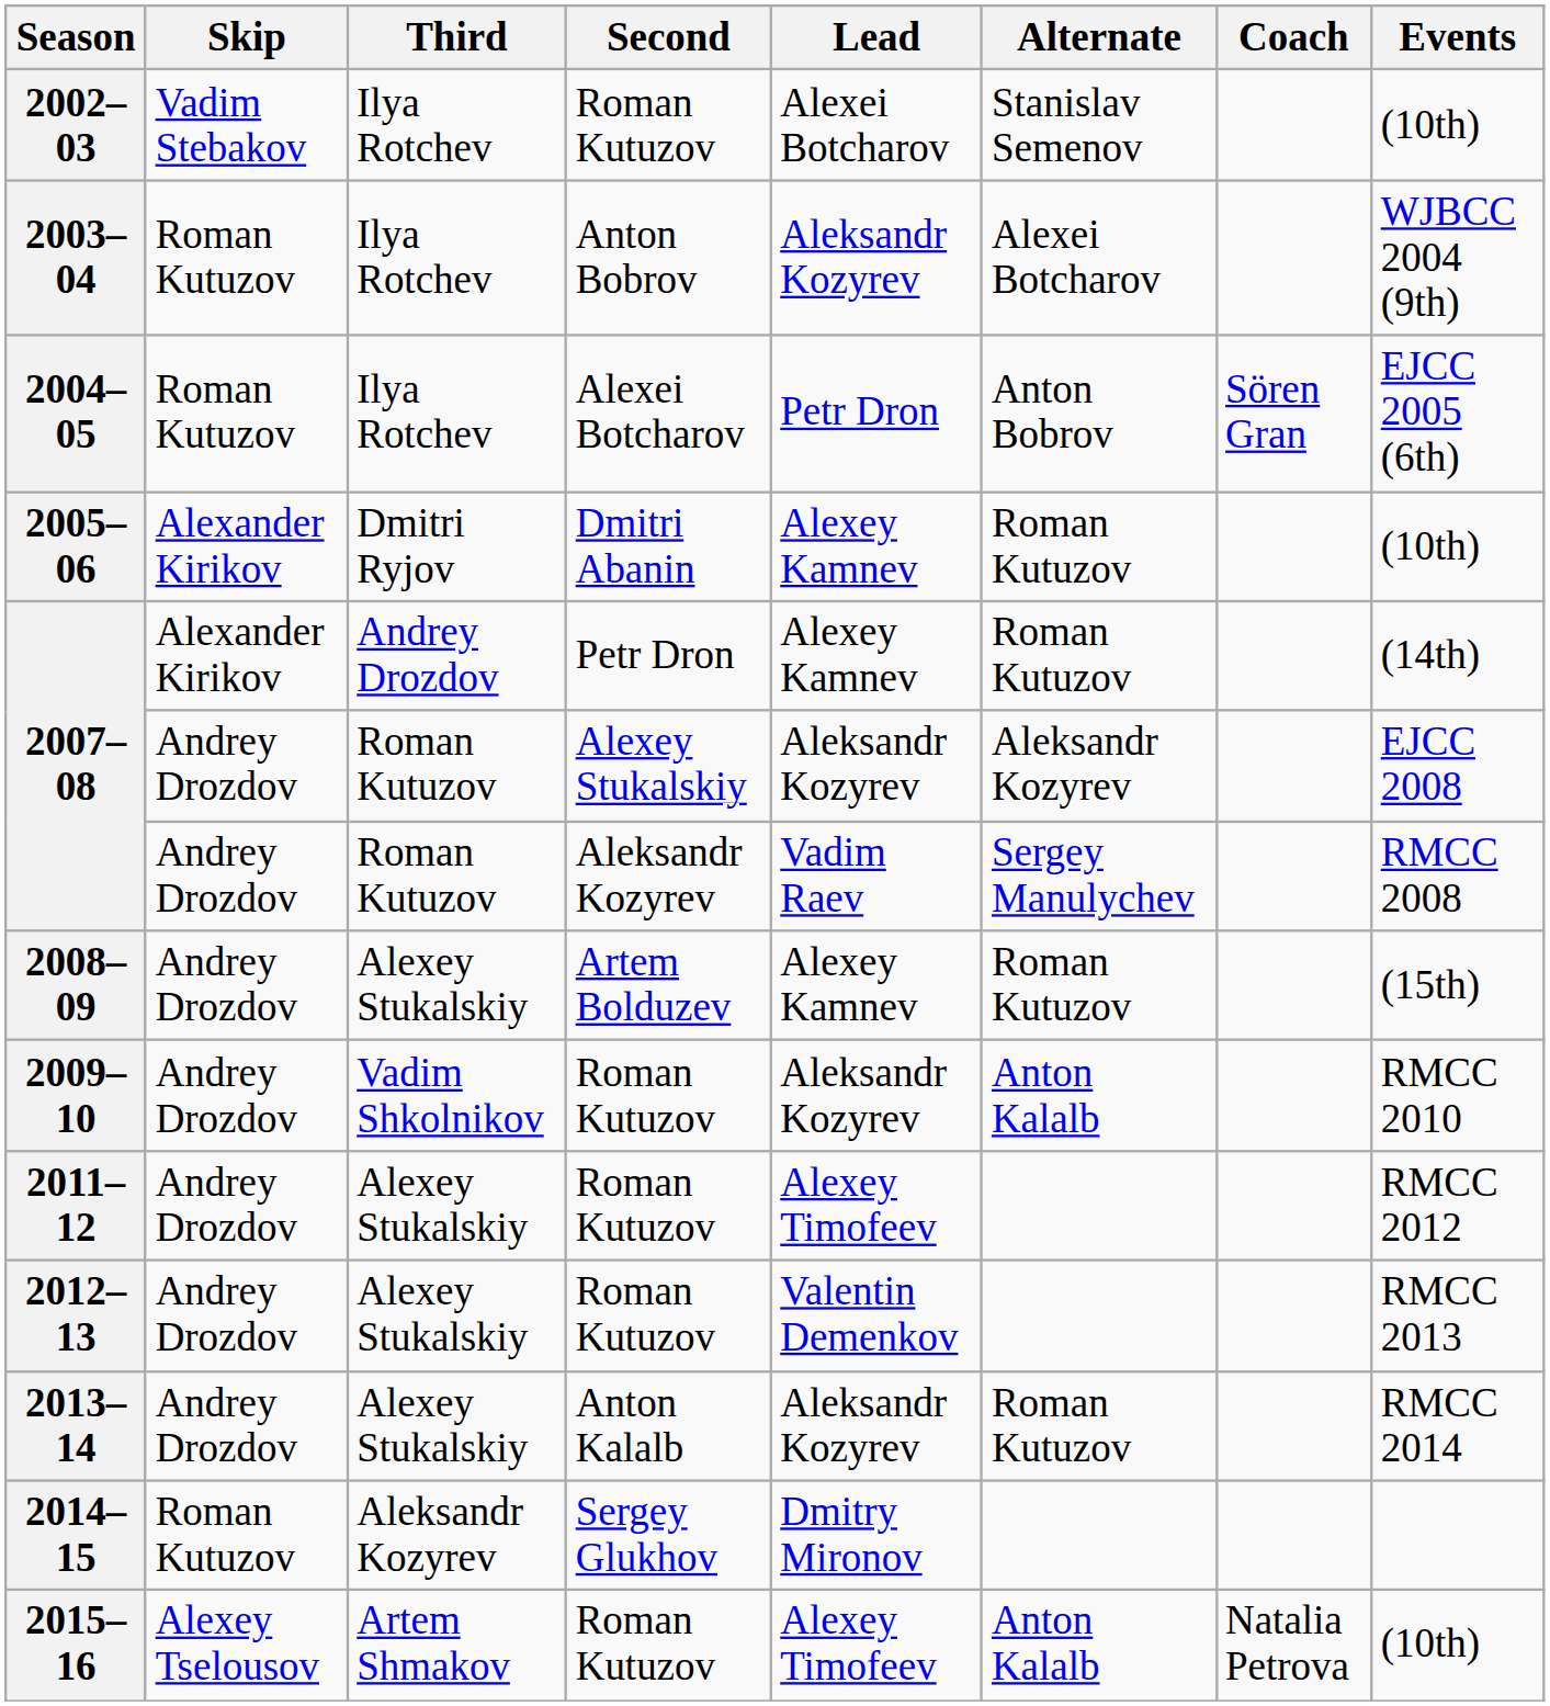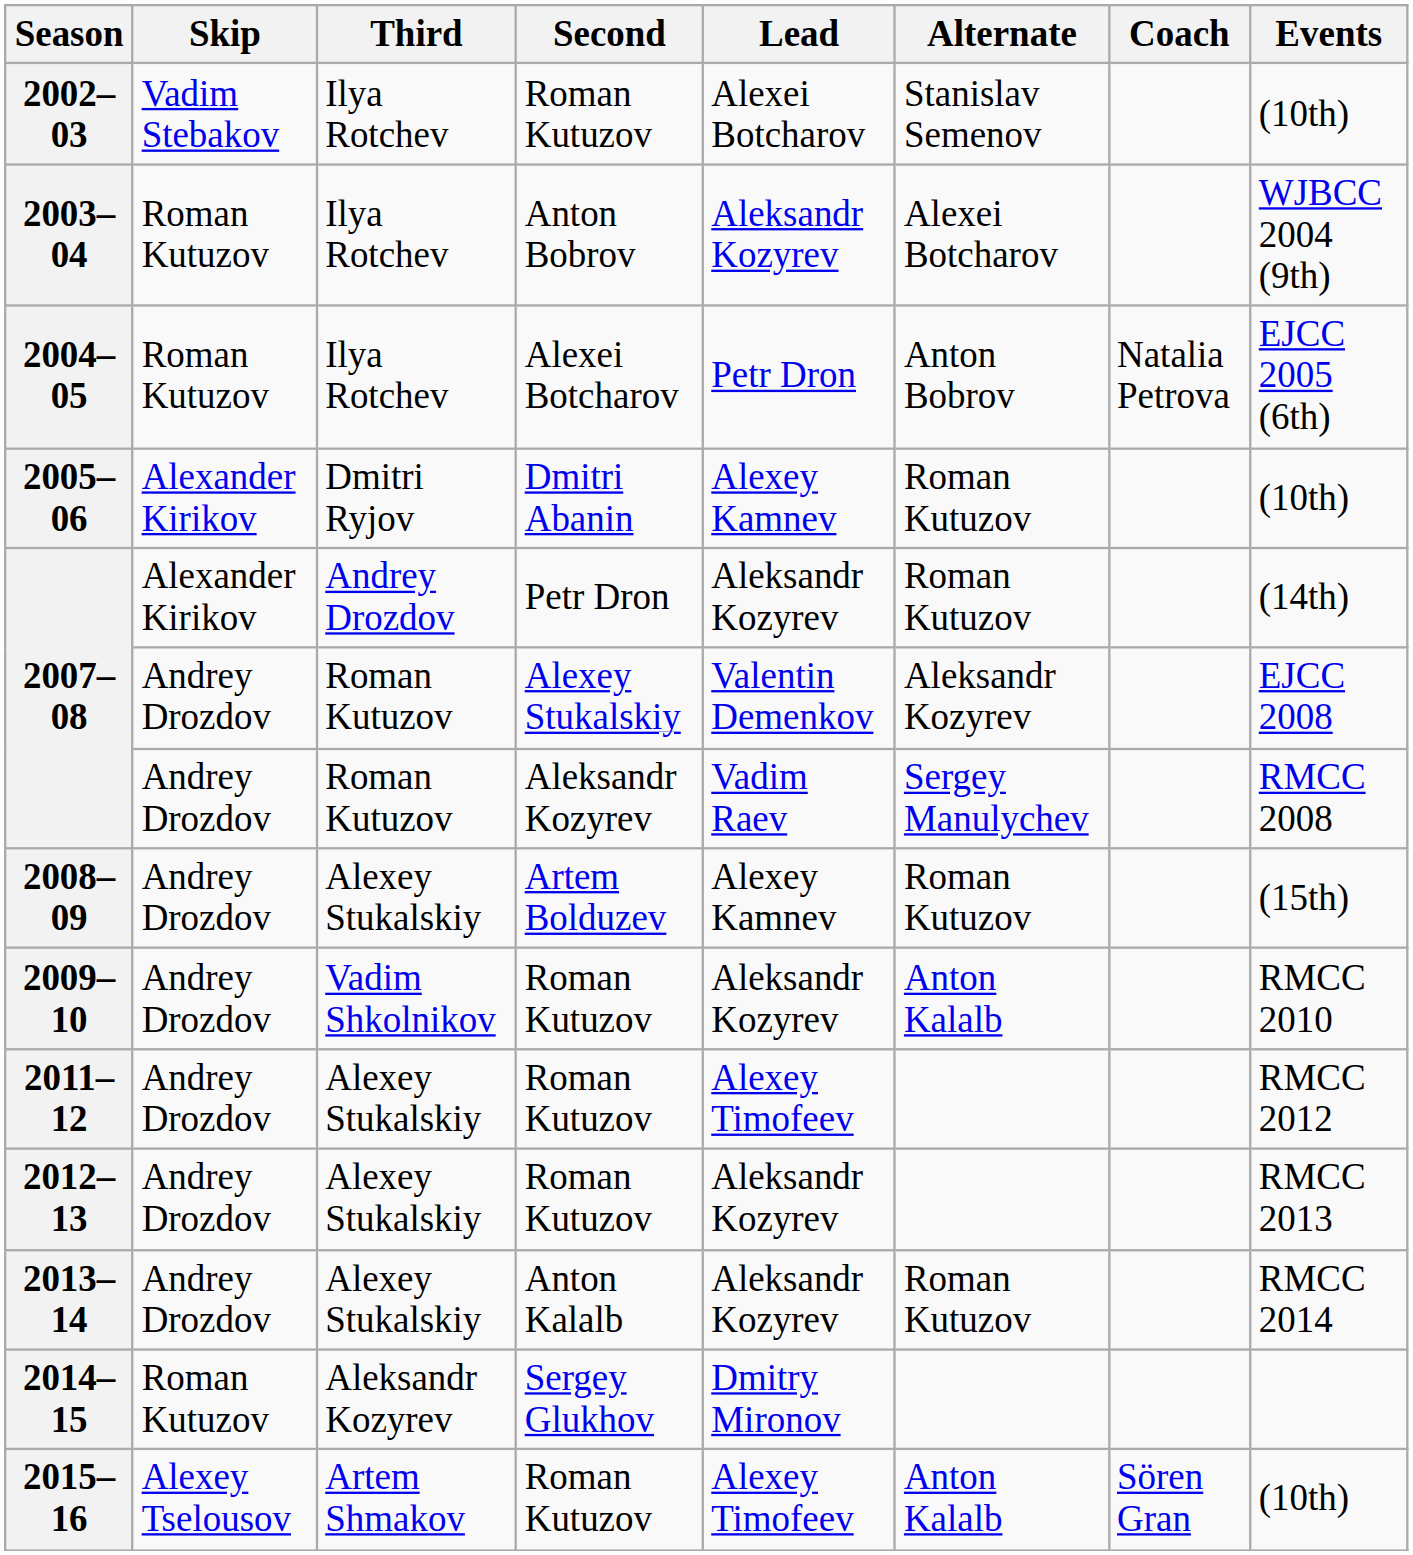 <table class="wikitable">
 <tr>
 <th scope="col">Season</th>
 <th scope="col">Skip</th>
 <th scope="col">Third</th>
 <th scope="col">Second</th>
 <th scope="col">Lead</th>
 <th scope="col">Alternate</th>
 <th scope="col">Coach</th>
 <th scope="col">Events</th>
 </tr>
 <tr>
 <th scope="row">2002–03</th>
 <td><a href='#'>Vadim Stebakov</a></td>
 <td>Ilya Rotchev</td>
 <td>Roman Kutuzov</td>
 <td>Alexei Botcharov</td>
 <td>Stanislav Semenov</td>
 <td></td>
 <td> (10th)</td>
 </tr>
 <tr>
 <th scope="row">2003–04</th>
 <td>Roman Kutuzov</td>
 <td>Ilya Rotchev</td>
 <td>Anton Bobrov</td>
 <td><a href='#'>Aleksandr Kozyrev</a></td>
 <td>Alexei Botcharov</td>
 <td></td>
 <td><a href='#'>WJBCC</a> 2004 (9th)</td>
 </tr>
 <tr>
 <th scope="row">2004–05</th>
 <td>Roman Kutuzov</td>
 <td>Ilya Rotchev</td>
 <td>Alexei Botcharov</td>
 <td><a href='#'>Petr Dron</a></td>
 <td>Anton Bobrov</td>
-<td><a href='#'>Sören Gran</a></td>
+<td>Natalia Petrova</td>
 <td><a href='#'>EJCC 2005</a> (6th)</td>
 </tr>
 <tr>
 <th scope="row">2005–06</th>
 <td><a href='#'>Alexander Kirikov</a></td>
 <td>Dmitri Ryjov</td>
 <td><a href='#'>Dmitri Abanin</a></td>
 <td><a href='#'>Alexey Kamnev</a></td>
 <td>Roman Kutuzov</td>
 <td></td>
 <td> (10th)</td>
 </tr>
 <tr>
 <th scope="row" rowspan=3>2007–08</th>
 <td>Alexander Kirikov</td>
 <td><a href='#'>Andrey Drozdov</a></td>
 <td>Petr Dron</td>
-<td>Alexey Kamnev</td>
+<td>Aleksandr Kozyrev</td>
 <td>Roman Kutuzov</td>
 <td></td>
 <td> (14th)</td>
 </tr>
 <tr>
 <td>Andrey Drozdov</td>
 <td>Roman Kutuzov</td>
 <td><a href='#'>Alexey Stukalskiy</a></td>
-<td>Aleksandr Kozyrev</td>
+<td><a href='#'>Valentin Demenkov</a></td>
 <td>Aleksandr Kozyrev</td>
 <td></td>
 <td><a href='#'>EJCC 2008</a> </td>
 </tr>
 <tr>
 <td>Andrey Drozdov</td>
 <td>Roman Kutuzov</td>
 <td>Aleksandr Kozyrev</td>
 <td><a href='#'>Vadim Raev</a></td>
 <td><a href='#'>Sergey Manulychev</a></td>
 <td></td>
 <td><a href='#'>RMCC</a> 2008 </td>
 </tr>
 <tr>
 <th scope="row">2008–09</th>
 <td>Andrey Drozdov</td>
 <td>Alexey Stukalskiy</td>
 <td><a href='#'>Artem Bolduzev</a></td>
 <td>Alexey Kamnev</td>
 <td>Roman Kutuzov</td>
 <td></td>
 <td> (15th)</td>
 </tr>
 <tr>
 <th scope="row">2009–10</th>
 <td>Andrey Drozdov</td>
 <td><a href='#'>Vadim Shkolnikov</a></td>
 <td>Roman Kutuzov</td>
 <td>Aleksandr Kozyrev</td>
 <td><a href='#'>Anton Kalalb</a></td>
 <td></td>
 <td>RMCC 2010 </td>
 </tr>
 <tr>
 <th scope="row">2011–12</th>
 <td>Andrey Drozdov</td>
 <td>Alexey Stukalskiy</td>
 <td>Roman Kutuzov</td>
 <td><a href='#'>Alexey Timofeev</a></td>
 <td></td>
 <td></td>
 <td>RMCC 2012 </td>
 </tr>
 <tr>
 <th scope="row">2012–13</th>
 <td>Andrey Drozdov</td>
 <td>Alexey Stukalskiy</td>
 <td>Roman Kutuzov</td>
-<td><a href='#'>Valentin Demenkov</a></td>
+<td>Aleksandr Kozyrev</td>
 <td></td>
 <td></td>
 <td>RMCC 2013 </td>
 </tr>
 <tr>
 <th scope="row">2013–14</th>
 <td>Andrey Drozdov</td>
 <td>Alexey Stukalskiy</td>
 <td>Anton Kalalb</td>
 <td>Aleksandr Kozyrev</td>
 <td>Roman Kutuzov</td>
 <td></td>
 <td>RMCC 2014 </td>
 </tr>
 <tr>
 <th scope="row">2014–15</th>
 <td>Roman Kutuzov</td>
 <td>Aleksandr Kozyrev</td>
 <td><a href='#'>Sergey Glukhov</a></td>
 <td><a href='#'>Dmitry Mironov</a></td>
 <td></td>
 <td></td>
 <td></td>
 </tr>
 <tr>
 <th scope="row">2015–16</th>
 <td><a href='#'>Alexey Tselousov</a></td>
 <td><a href='#'>Artem Shmakov</a></td>
 <td>Roman Kutuzov</td>
 <td><a href='#'>Alexey Timofeev</a></td>
 <td><a href='#'>Anton Kalalb</a></td>
-<td>Natalia Petrova</td>
+<td><a href='#'>Sören Gran</a></td>
 <td> (10th)</td>
 </tr>
 </table>
